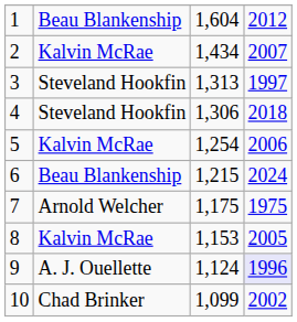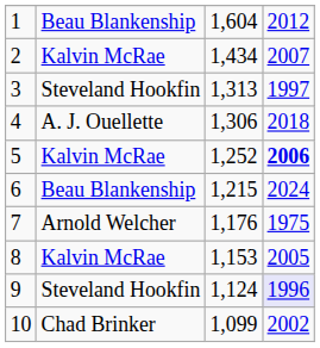 <table class="wikitable">
 <tr>
 </tr>
 <tr>
 <td>1</td>
 <td><a href='#'>Beau Blankenship</a></td>
 <td>1,604</td>
 <td><a href='#'>2012</a></td>
 </tr>
 <tr>
 <td>2</td>
 <td><a href='#'>Kalvin McRae</a></td>
 <td>1,434</td>
 <td><a href='#'>2007</a></td>
 </tr>
 <tr>
 <td>3</td>
 <td>Steveland Hookfin</td>
 <td>1,313</td>
 <td><a href='#'>1997</a></td>
 </tr>
 <tr>
 <td>4</td>
-<td>Steveland Hookfin</td>
+<td>A. J. Ouellette</td>
 <td>1,306</td>
 <td><a href='#'>2018</a></td>
 </tr>
 <tr>
 <td>5</td>
 <td><a href='#'>Kalvin McRae</a></td>
-<td>1,254</td>
-<td><a href='#'>2006</a></td>
+<td>1,252</td>
+<td><strong><a href='#'>2006</a></strong></td>
 </tr>
 <tr>
 <td>6</td>
 <td><a href='#'>Beau Blankenship</a></td>
 <td>1,215</td>
 <td><a href='#'>2024</a></td>
 </tr>
 <tr>
 <td>7</td>
 <td>Arnold Welcher</td>
-<td>1,175</td>
+<td>1,176</td>
 <td><a href='#'>1975</a></td>
 </tr>
 <tr>
 <td>8</td>
 <td><a href='#'>Kalvin McRae</a></td>
 <td>1,153</td>
 <td><a href='#'>2005</a></td>
 </tr>
 <tr>
 <td>9</td>
-<td>A. J. Ouellette</td>
+<td>Steveland Hookfin</td>
 <td>1,124</td>
 <td style="background: lavender;"><a href='#'>1996</a></td>
 </tr>
 <tr>
 <td>10</td>
 <td>Chad Brinker</td>
 <td>1,099</td>
 <td><a href='#'>2002</a></td>
 </tr>
 </table>
